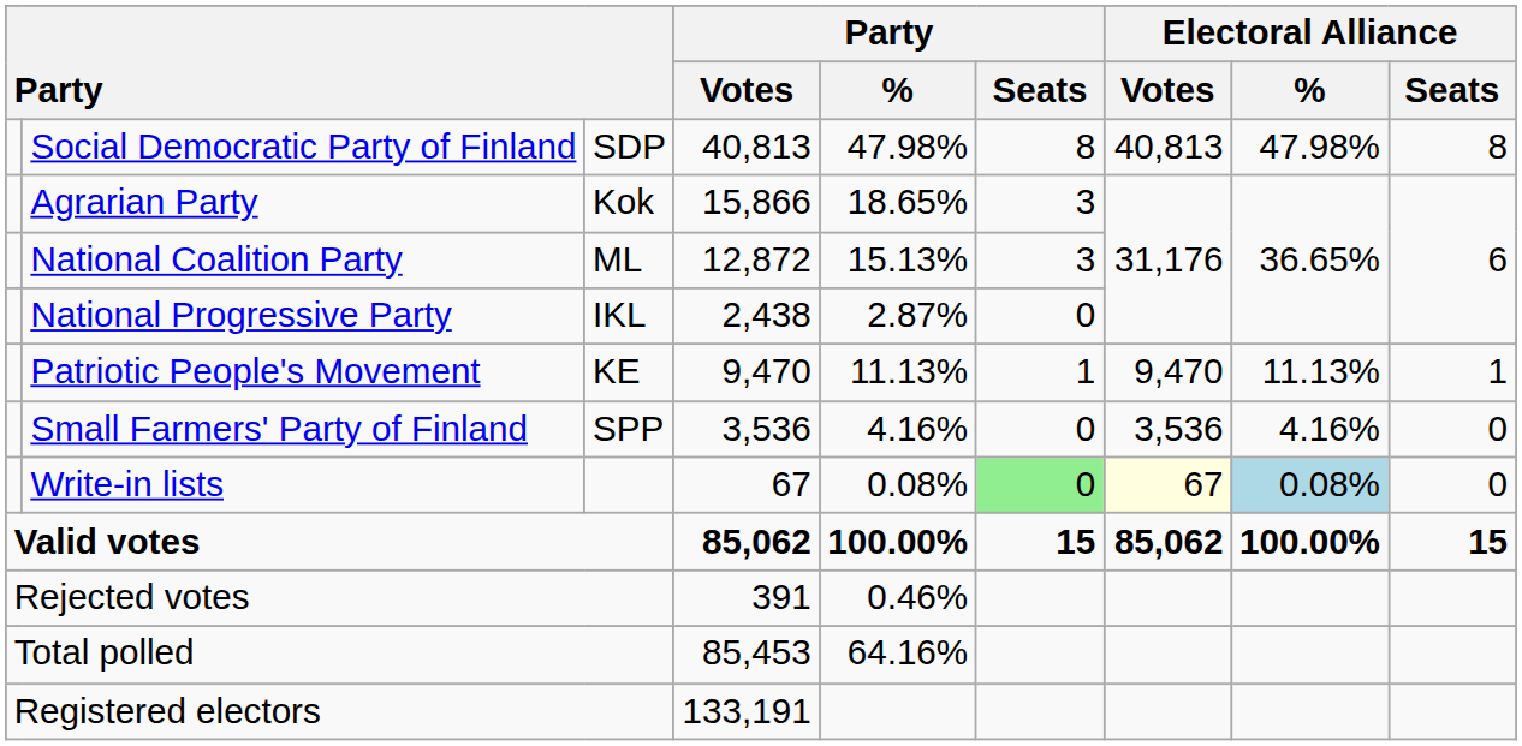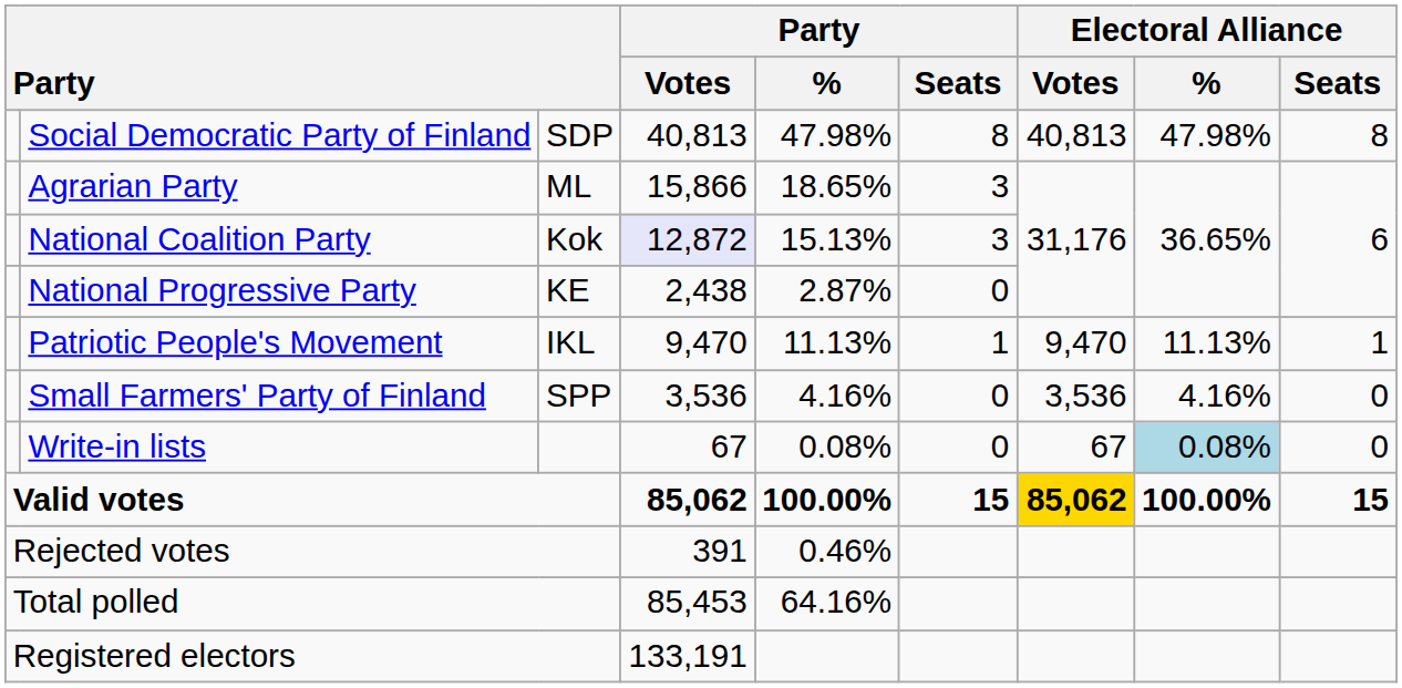 <table class="wikitable" border="1" style="text-align:right;">
 <tr>
 <th style="text-align:left;" valign=bottom rowspan=2 colspan=3>Party</th>
 <th colspan=3>Party</th>
 <th colspan=3>Electoral Alliance</th>
 </tr>
 <tr>
 <th align=center valign=bottom width="50">Votes</th>
 <th align=center valign=bottom width="50">%</th>
 <th align=center valign=bottom width="50">Seats</th>
 <th align=center valign=bottom width="50">Votes</th>
 <th align=center valign=bottom width="50">%</th>
 <th align=center valign=bottom width="50">Seats</th>
 </tr>
 <tr>
 <td></td>
 <td align=left style="white-space: nowrap;"><a href='#'>Social Democratic Party of Finland</a></td>
 <td align=left>SDP</td>
 <td>40,813</td>
 <td>47.98%</td>
 <td>8</td>
 <td>40,813</td>
 <td>47.98%</td>
 <td>8</td>
 </tr>
 <tr>
 <td></td>
 <td align=left><a href='#'>Agrarian Party</a></td>
-<td align=left>Kok</td>
+<td align=left>ML</td>
 <td>15,866</td>
 <td>18.65%</td>
 <td>3</td>
 <td rowspan=3>31,176</td>
 <td rowspan=3>36.65%</td>
 <td rowspan=3>6</td>
 </tr>
 <tr>
 <td></td>
 <td align=left><a href='#'>National Coalition Party</a></td>
-<td align=left>ML</td>
-<td>12,872</td>
+<td align=left>Kok</td>
+<td style="background: lavender;">12,872</td>
 <td>15.13%</td>
 <td>3</td>
 </tr>
 <tr>
 <td></td>
 <td align=left><a href='#'>National Progressive Party</a></td>
-<td align=left>IKL</td>
+<td align=left>KE</td>
 <td>2,438</td>
 <td>2.87%</td>
 <td>0</td>
 </tr>
 <tr>
 <td></td>
 <td align=left><a href='#'>Patriotic People's Movement</a></td>
-<td align=left>KE</td>
+<td align=left>IKL</td>
 <td>9,470</td>
 <td>11.13%</td>
 <td>1</td>
 <td>9,470</td>
 <td>11.13%</td>
 <td>1</td>
 </tr>
 <tr>
 <td></td>
 <td align=left><a href='#'>Small Farmers' Party of Finland</a></td>
 <td align=left>SPP</td>
 <td>3,536</td>
 <td>4.16%</td>
 <td>0</td>
 <td>3,536</td>
 <td>4.16%</td>
 <td>0</td>
 </tr>
 <tr>
 <td></td>
 <td align=left><a href='#'>Write-in lists</a></td>
 <td align=left></td>
 <td>67</td>
 <td>0.08%</td>
-<td style="background: lightgreen;">0</td>
-<td style="background: lightyellow;">67</td>
+<td>0</td>
+<td>67</td>
 <td style="background: lightblue;">0.08%</td>
 <td>0</td>
 </tr>
 <tr style="font-weight:bold">
 <td align=left colspan=3>Valid votes</td>
 <td>85,062</td>
 <td>100.00%</td>
 <td>15</td>
-<td>85,062</td>
+<td style="background: gold;">85,062</td>
 <td>100.00%</td>
 <td>15</td>
 </tr>
 <tr>
 <td align=left colspan=3>Rejected votes</td>
 <td>391</td>
 <td>0.46%</td>
 <td></td>
 <td></td>
 <td></td>
 <td></td>
 </tr>
 <tr>
 <td align=left colspan=3>Total polled</td>
 <td>85,453</td>
 <td>64.16%</td>
 <td></td>
 <td></td>
 <td></td>
 <td></td>
 </tr>
 <tr>
 <td align=left colspan=3>Registered electors</td>
 <td>133,191</td>
 <td></td>
 <td></td>
 <td></td>
 <td></td>
 <td></td>
 </tr>
 </table>
